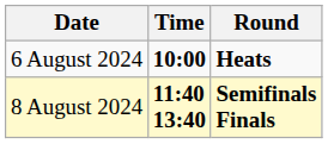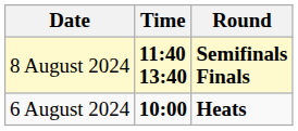 <table class="wikitable">
 <tr>
 <th>Date</th>
 <th>Time</th>
 <th>Round</th>
 </tr>
+<tr style=background:lemonchiffon>
+<td>8 August 2024</td>
+<td><strong>11:40</strong><br><strong>13:40</strong></td>
+<td><strong>Semifinals</strong><br><strong>Finals</strong></td>
+</tr>
 <tr>
 <td>6 August 2024</td>
 <td><strong>10:00</strong></td>
 <td><strong>Heats</strong></td>
 </tr>
-<tr style=background:lemonchiffon>
-<td>8 August 2024</td>
-<td><strong>11:40</strong><br><strong>13:40</strong></td>
-<td><strong>Semifinals</strong><br><strong>Finals</strong></td>
-</tr>
 </table>
